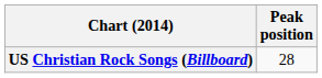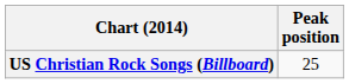 <table class="wikitable plainrowheaders" style="text-align:center;">
 <tr>
 <th scope="col">Chart (2014)</th>
 <th scope="col">Peak<br>position</th>
 </tr>
 <tr>
 <th scope="row">US <a href='#'>Christian Rock Songs</a> (<em><a href='#'>Billboard</a></em>)</th>
-<td>28</td>
+<td>25</td>
 </tr>
 </table>
